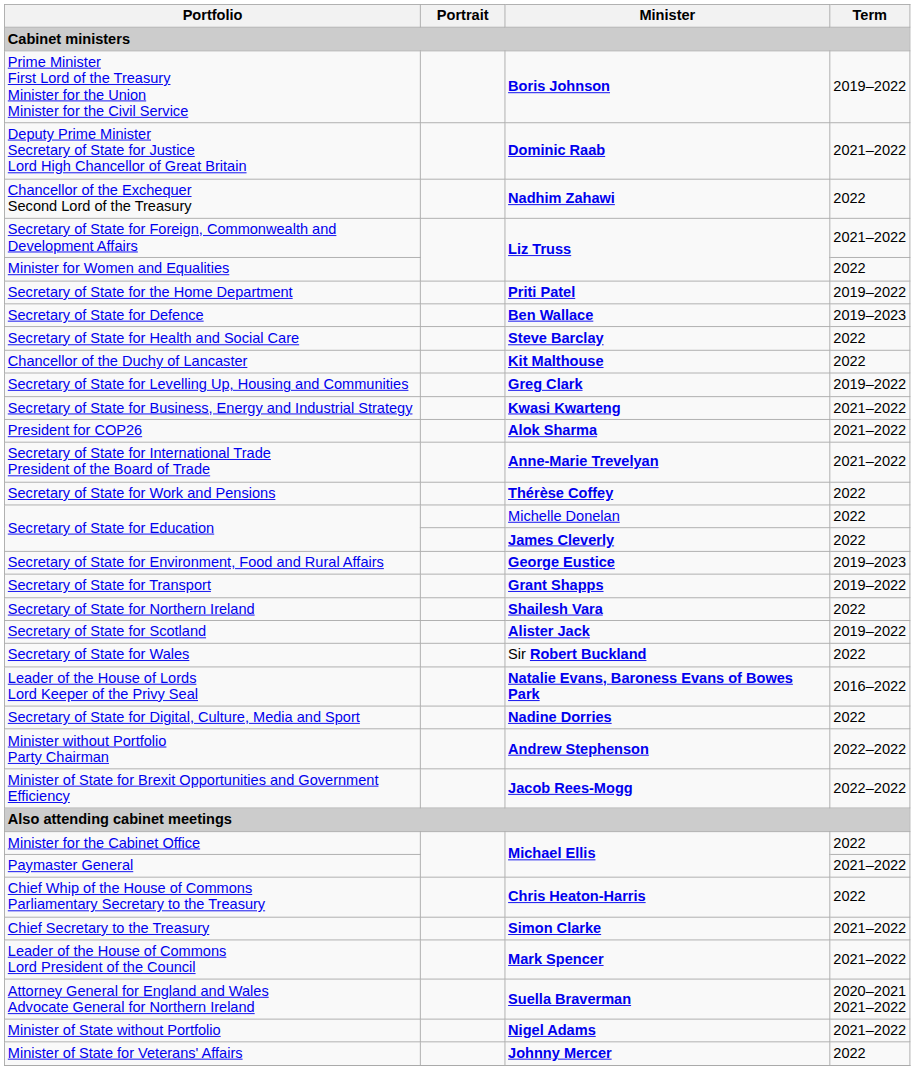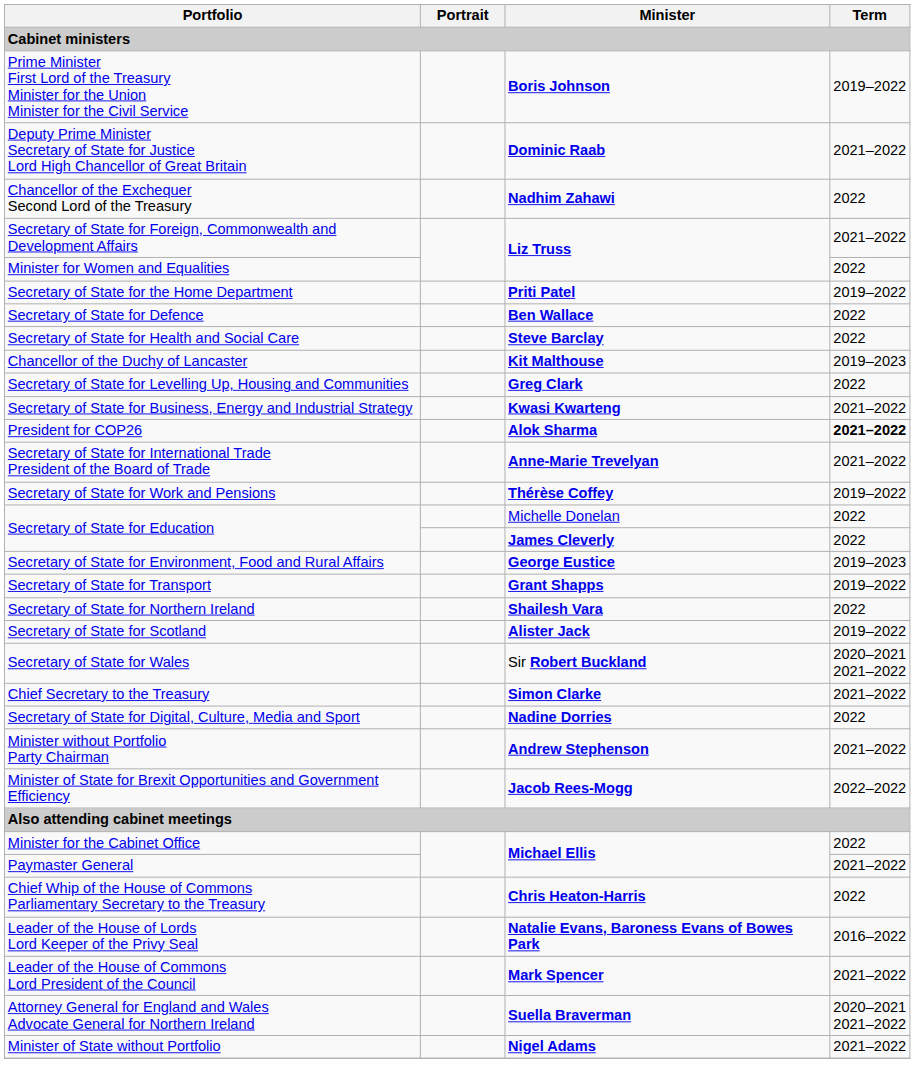 <table class="wikitable">
 <tr>
 <th width=450>Portfolio</th>
 <th width=85>Portrait</th>
 <th width=350>Minister</th>
 <th>Term</th>
 </tr>
 <tr>
 <td style="background:#ccc;" colspan="4"><strong>Cabinet ministers</strong></td>
 </tr>
 <tr>
 <td><a href='#'>Prime Minister</a><br><a href='#'>First Lord of the Treasury</a><br><a href='#'>Minister for the Union</a><br><a href='#'>Minister for the Civil Service</a></td>
 <td></td>
 <td><strong><a href='#'>Boris Johnson</a></strong></td>
 <td>2019–2022</td>
 </tr>
 <tr>
 <td><a href='#'>Deputy Prime Minister</a><br><a href='#'>Secretary of State for Justice</a><br><a href='#'>Lord High Chancellor of Great Britain</a></td>
 <td></td>
 <td><strong><a href='#'>Dominic Raab</a></strong></td>
 <td>2021–2022</td>
 </tr>
 <tr>
 <td><a href='#'>Chancellor of the Exchequer</a><br>Second Lord of the Treasury</td>
 <td></td>
 <td><strong><a href='#'>Nadhim Zahawi</a></strong></td>
 <td>2022</td>
 </tr>
 <tr>
 <td><a href='#'>Secretary of State for Foreign, Commonwealth and Development Affairs</a></td>
 <td rowspan="2"></td>
 <td rowspan="2"><strong><a href='#'>Liz Truss</a></strong></td>
 <td>2021–2022</td>
 </tr>
 <tr>
 <td><a href='#'>Minister for Women and Equalities</a></td>
 <td>2022</td>
 </tr>
 <tr>
 <td><a href='#'>Secretary of State for the Home Department</a></td>
 <td></td>
 <td><strong><a href='#'>Priti Patel</a></strong></td>
 <td>2019–2022</td>
 </tr>
 <tr>
 <td><a href='#'>Secretary of State for Defence</a></td>
 <td></td>
 <td><strong><a href='#'>Ben Wallace</a></strong></td>
-<td>2019–2023</td>
+<td>2022</td>
 </tr>
 <tr>
 <td><a href='#'>Secretary of State for Health and Social Care</a></td>
 <td></td>
 <td><strong><a href='#'>Steve Barclay</a></strong></td>
 <td>2022</td>
 </tr>
 <tr>
 <td><a href='#'>Chancellor of the Duchy of Lancaster</a></td>
 <td></td>
 <td><strong><a href='#'>Kit Malthouse</a></strong></td>
-<td>2022</td>
+<td>2019–2023</td>
 </tr>
 <tr>
 <td><a href='#'>Secretary of State for Levelling Up, Housing and Communities</a></td>
 <td></td>
 <td><strong><a href='#'>Greg Clark</a></strong></td>
-<td>2019–2022</td>
+<td>2022</td>
 </tr>
 <tr>
 <td><a href='#'>Secretary of State for Business, Energy and Industrial Strategy</a></td>
 <td></td>
 <td><strong><a href='#'>Kwasi Kwarteng</a></strong></td>
 <td>2021–2022</td>
 </tr>
 <tr>
 <td><a href='#'>President for COP26</a></td>
 <td></td>
 <td><strong><a href='#'>Alok Sharma</a></strong></td>
-<td>2021–2022</td>
+<td><strong>2021–2022</strong></td>
 </tr>
 <tr>
 <td><a href='#'>Secretary of State for International Trade</a><br><a href='#'>President of the Board of Trade</a></td>
 <td></td>
 <td><strong><a href='#'>Anne-Marie Trevelyan</a></strong></td>
 <td>2021–2022</td>
 </tr>
 <tr>
 <td><a href='#'>Secretary of State for Work and Pensions</a></td>
 <td></td>
 <td><strong><a href='#'>Thérèse Coffey</a></strong></td>
-<td>2022</td>
+<td>2019–2022</td>
 </tr>
 <tr>
 <td rowspan=2><a href='#'>Secretary of State for Education</a></td>
 <td></td>
 <td><a href='#'>Michelle Donelan</a></td>
 <td>2022</td>
 </tr>
 <tr>
 <td></td>
 <td><strong><a href='#'>James Cleverly</a></strong></td>
 <td>2022</td>
 </tr>
 <tr>
 <td><a href='#'>Secretary of State for Environment, Food and Rural Affairs</a></td>
 <td></td>
 <td><strong><a href='#'>George Eustice</a></strong></td>
 <td>2019–2023</td>
 </tr>
 <tr>
 <td><a href='#'>Secretary of State for Transport</a></td>
 <td></td>
 <td><strong><a href='#'>Grant Shapps</a></strong></td>
 <td>2019–2022</td>
 </tr>
 <tr>
 <td><a href='#'>Secretary of State for Northern Ireland</a></td>
 <td></td>
 <td><strong><a href='#'>Shailesh Vara</a></strong></td>
 <td>2022</td>
 </tr>
 <tr>
 <td><a href='#'>Secretary of State for Scotland</a></td>
 <td></td>
 <td><strong><a href='#'>Alister Jack</a></strong></td>
 <td>2019–2022</td>
 </tr>
 <tr>
 <td><a href='#'>Secretary of State for Wales</a></td>
 <td></td>
 <td>Sir <strong><a href='#'>Robert Buckland</a></strong></td>
-<td>2022</td>
+<td>2020–2021<br>2021–2022</td>
 </tr>
 <tr>
-<td><a href='#'>Leader of the House of Lords</a><br><a href='#'>Lord Keeper of the Privy Seal</a></td>
+<td><a href='#'>Chief Secretary to the Treasury</a></td>
 <td></td>
-<td><strong><a href='#'>Natalie Evans, Baroness Evans of Bowes Park</a></strong></td>
-<td>2016–2022</td>
+<td><strong><a href='#'>Simon Clarke</a></strong></td>
+<td>2021–2022</td>
 </tr>
 <tr>
 <td><a href='#'>Secretary of State for Digital, Culture, Media and Sport</a></td>
 <td></td>
 <td><strong><a href='#'>Nadine Dorries</a></strong></td>
 <td>2022</td>
 </tr>
 <tr>
 <td><a href='#'>Minister without Portfolio</a> <br><a href='#'>Party Chairman</a></td>
 <td></td>
 <td><strong><a href='#'>Andrew Stephenson</a></strong></td>
-<td>2022–2022</td>
+<td>2021–2022</td>
 </tr>
 <tr>
 <td><a href='#'>Minister of State for Brexit Opportunities and Government Efficiency</a></td>
 <td></td>
 <td><strong><a href='#'>Jacob Rees-Mogg</a></strong></td>
 <td>2022–2022</td>
 </tr>
 <tr>
 <td style="background:#ccc;" colspan="4"><strong>Also attending cabinet meetings</strong></td>
 </tr>
 <tr>
 <td><a href='#'>Minister for the Cabinet Office</a></td>
 <td rowspan="2"></td>
 <td rowspan="2"><strong><a href='#'>Michael Ellis</a></strong></td>
 <td>2022</td>
 </tr>
 <tr>
 <td><a href='#'>Paymaster General</a></td>
 <td>2021–2022</td>
 </tr>
 <tr>
 <td><a href='#'>Chief Whip of the House of Commons</a><br><a href='#'>Parliamentary Secretary to the Treasury</a></td>
 <td></td>
 <td><strong><a href='#'>Chris Heaton-Harris</a></strong></td>
 <td>2022</td>
 </tr>
 <tr>
-<td><a href='#'>Chief Secretary to the Treasury</a></td>
+<td><a href='#'>Leader of the House of Lords</a><br><a href='#'>Lord Keeper of the Privy Seal</a></td>
 <td></td>
-<td><strong><a href='#'>Simon Clarke</a></strong></td>
-<td>2021–2022</td>
+<td><strong><a href='#'>Natalie Evans, Baroness Evans of Bowes Park</a></strong></td>
+<td>2016–2022</td>
 </tr>
 <tr>
 <td><a href='#'>Leader of the House of Commons</a><br><a href='#'>Lord President of the Council</a></td>
 <td></td>
 <td><strong><a href='#'>Mark Spencer</a></strong></td>
 <td>2021–2022</td>
 </tr>
 <tr>
 <td><a href='#'>Attorney General for England and Wales</a><br><a href='#'>Advocate General for Northern Ireland</a></td>
 <td></td>
 <td><strong><a href='#'>Suella Braverman</a></strong></td>
 <td>2020–2021<br>2021–2022</td>
 </tr>
 <tr>
 <td><a href='#'>Minister of State without Portfolio</a></td>
 <td></td>
 <td><strong><a href='#'>Nigel Adams</a></strong></td>
 <td>2021–2022</td>
 </tr>
 <tr>
-<td><a href='#'>Minister of State for Veterans' Affairs</a></td>
-<td></td>
-<td><strong><a href='#'>Johnny Mercer</a></strong></td>
-<td>2022</td>
-</tr>
-<tr>
 </tr>
 </table>
